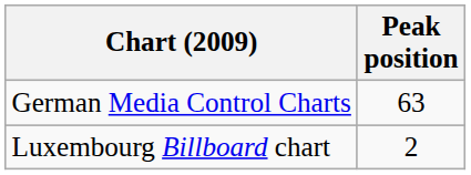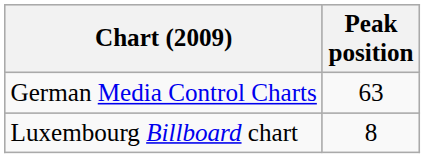 <table class="wikitable">
 <tr>
 <th align="left">Chart (2009)</th>
 <th align="left">Peak<br>position</th>
 </tr>
 <tr>
 <td align="left">German <a href='#'>Media Control Charts</a></td>
 <td align="center">63</td>
 </tr>
 <tr>
 <td align="left">Luxembourg <em><a href='#'>Billboard</a></em> chart</td>
-<td align="center">2</td>
+<td align="center">8</td>
 </tr>
 </table>
